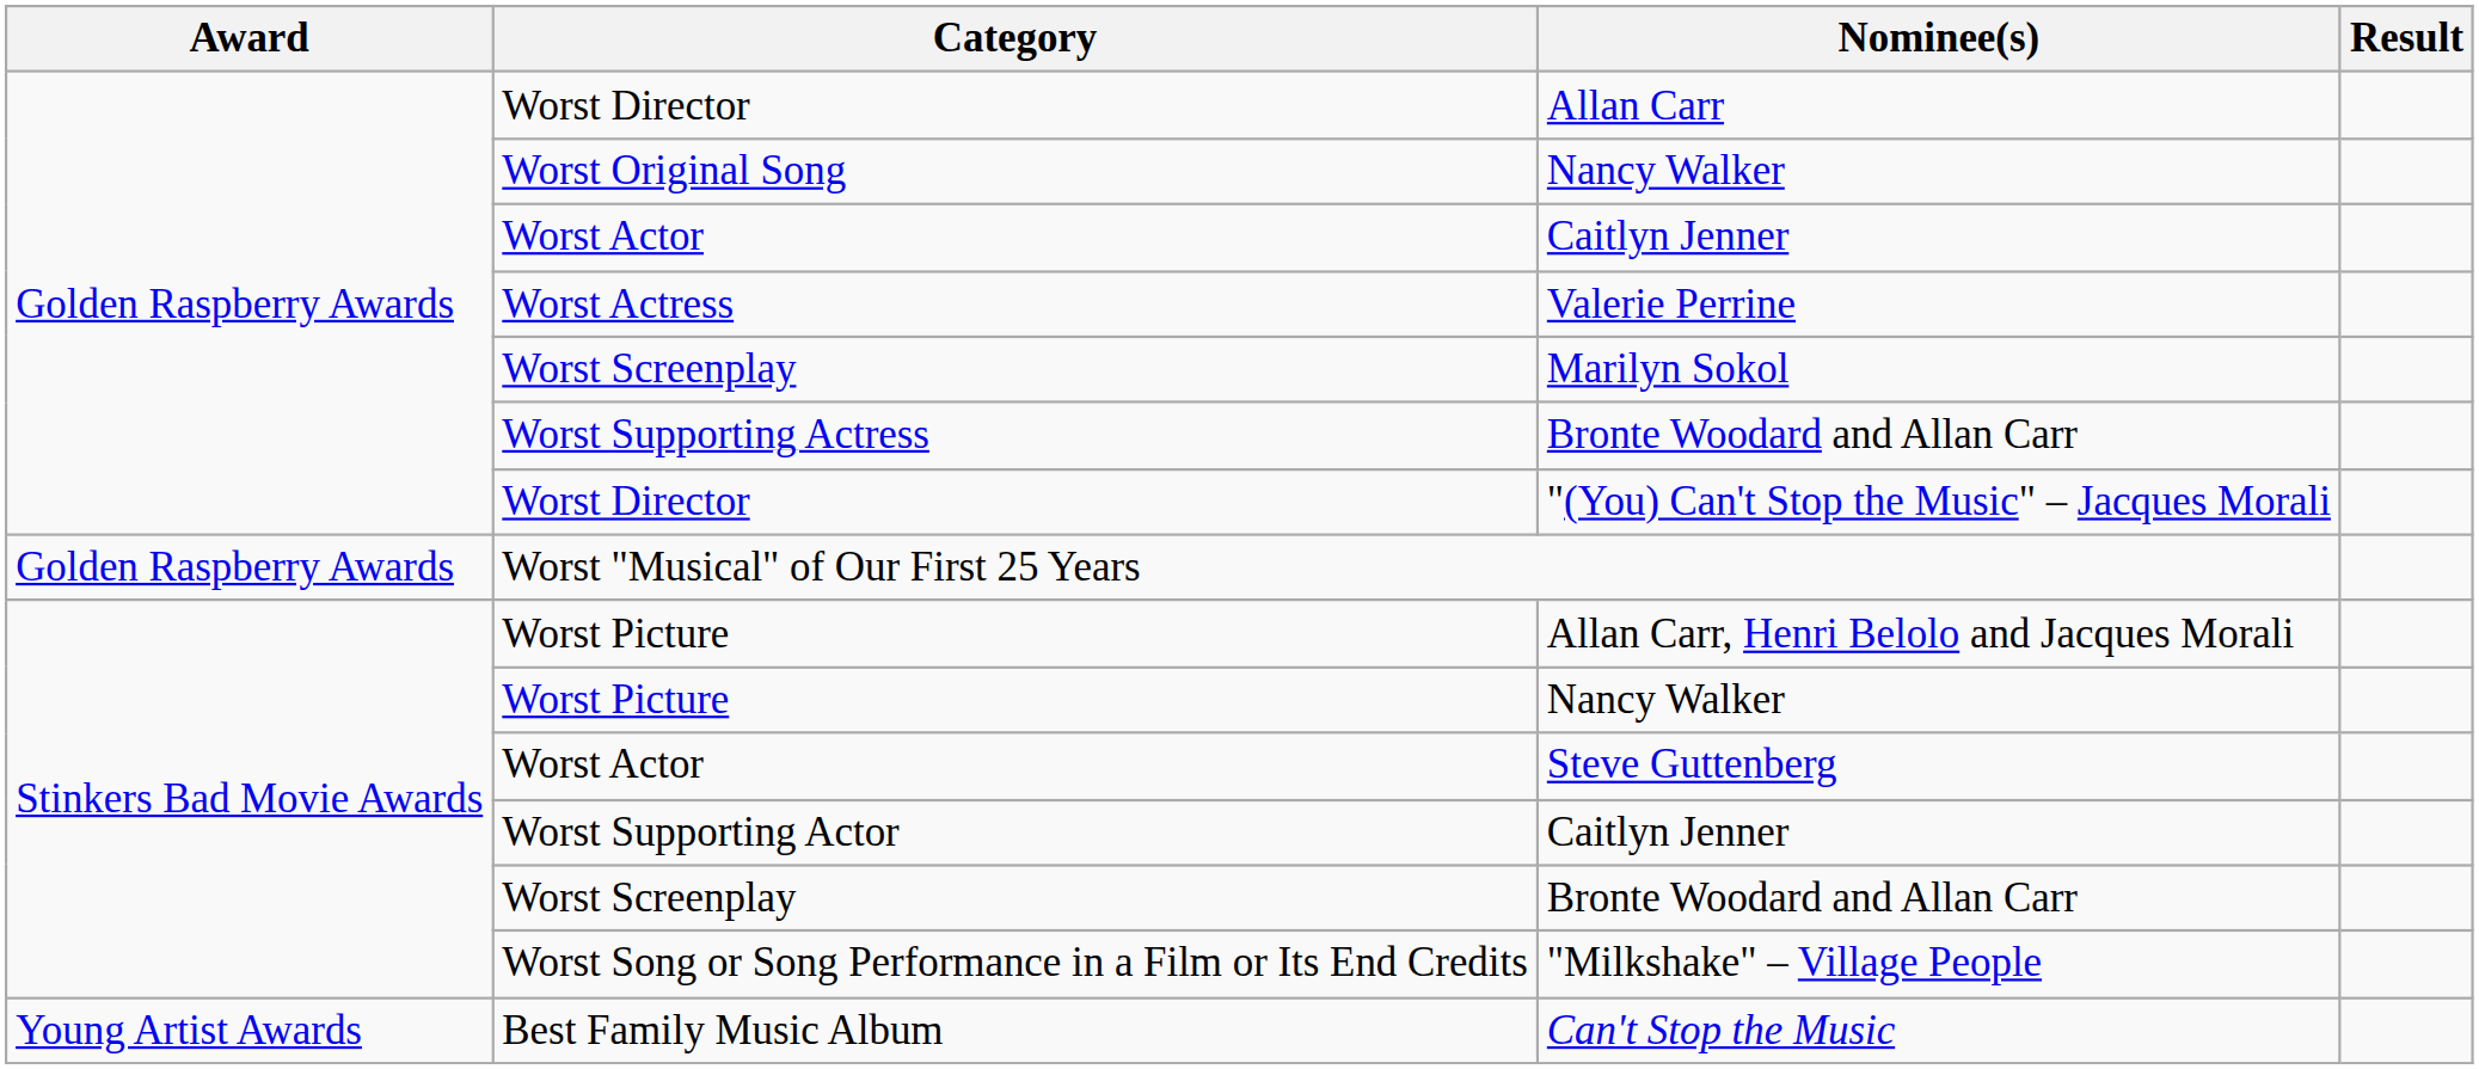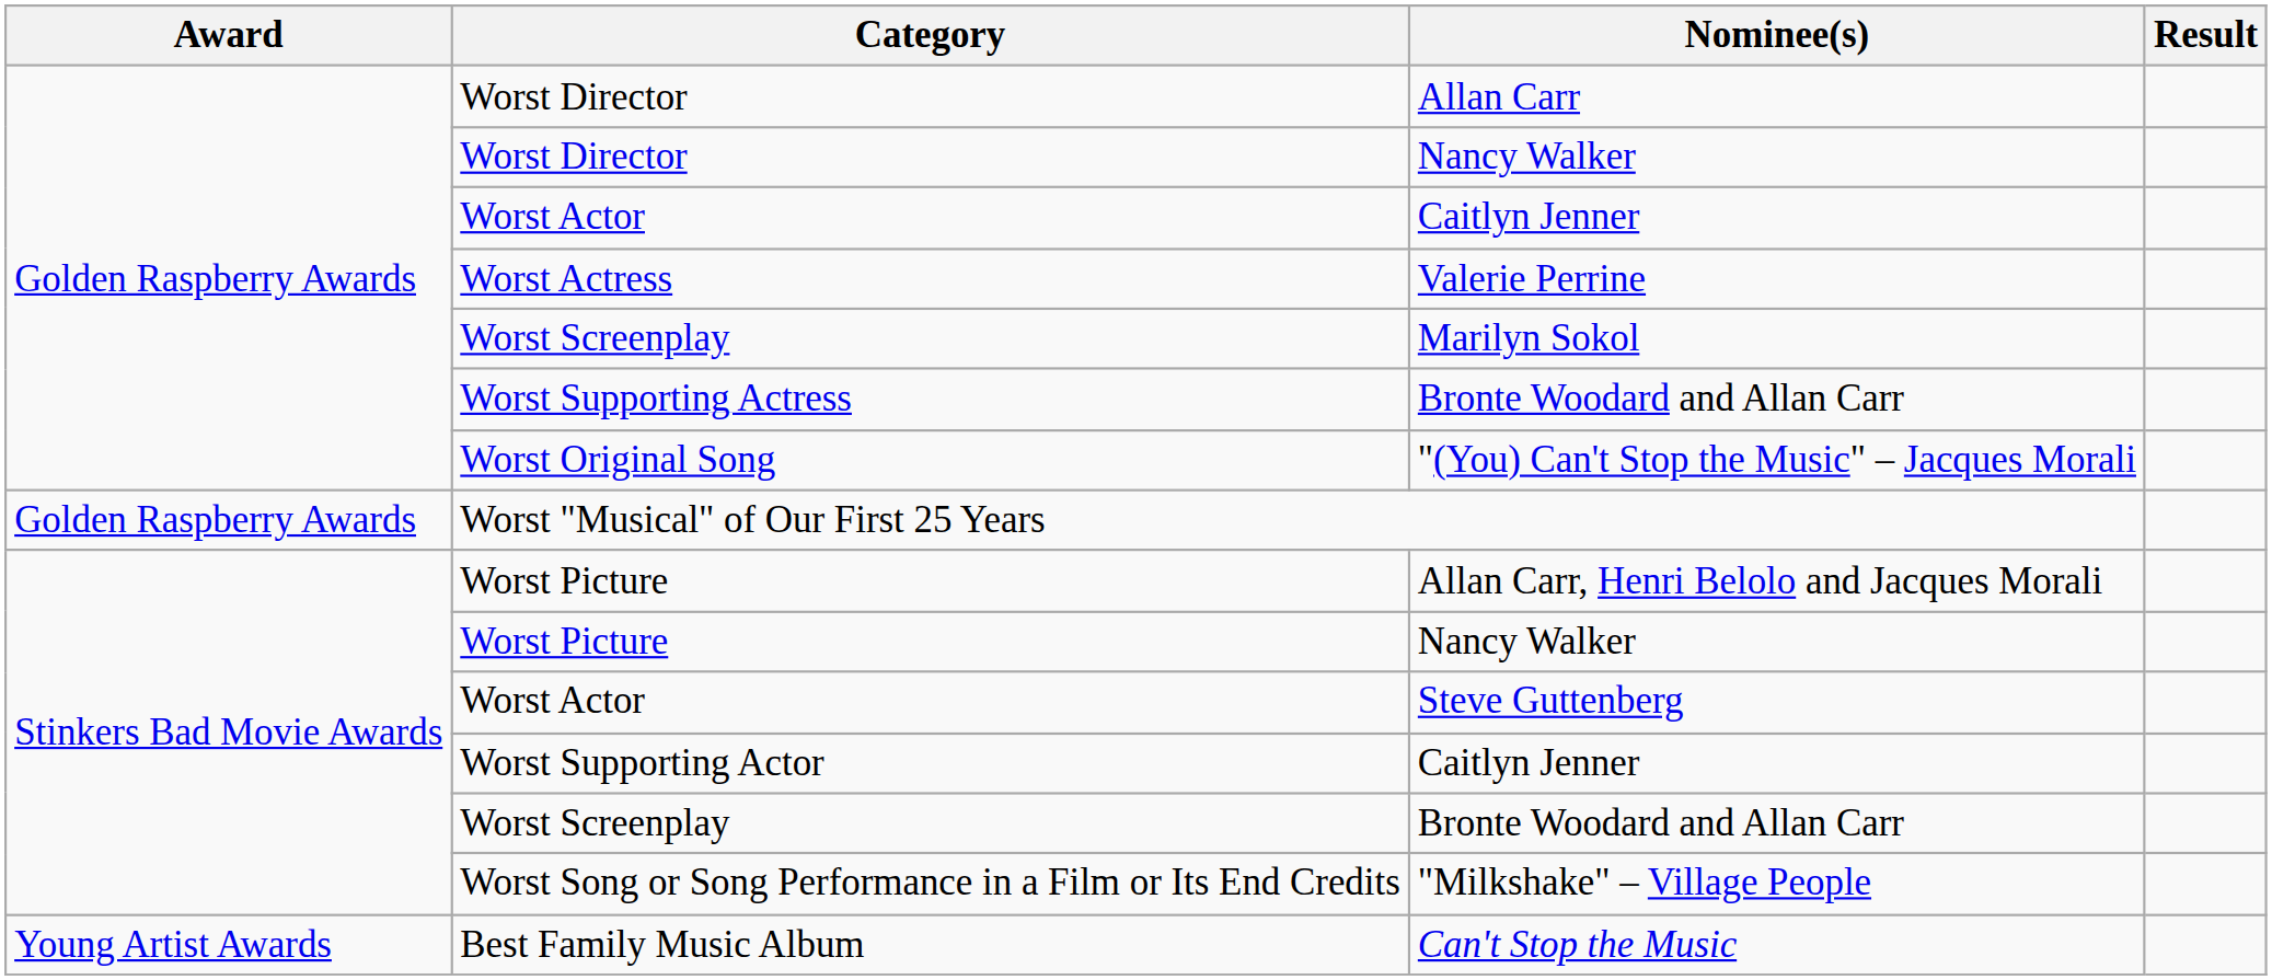 <table class="wikitable plainrowheaders">
 <tr>
 <th>Award</th>
 <th>Category</th>
 <th>Nominee(s)</th>
 <th>Result</th>
 </tr>
 <tr>
 <td rowspan="7"><a href='#'>Golden Raspberry Awards </a></td>
 <td>Worst Director</td>
 <td><a href='#'>Allan Carr</a></td>
 <td></td>
 </tr>
 <tr>
-<td><a href='#'>Worst Original Song</a></td>
+<td><a href='#'>Worst Director</a></td>
 <td><a href='#'>Nancy Walker</a></td>
 <td></td>
 </tr>
 <tr>
 <td><a href='#'>Worst Actor</a></td>
 <td><a href='#'>Caitlyn Jenner</a></td>
 <td></td>
 </tr>
 <tr>
 <td><a href='#'>Worst Actress</a></td>
 <td><a href='#'>Valerie Perrine</a></td>
 <td></td>
 </tr>
 <tr>
 <td><a href='#'>Worst Screenplay</a></td>
 <td><a href='#'>Marilyn Sokol</a></td>
 <td></td>
 </tr>
 <tr>
 <td><a href='#'>Worst Supporting Actress</a></td>
 <td><a href='#'>Bronte Woodard</a> and Allan Carr</td>
 <td></td>
 </tr>
 <tr>
-<td><a href='#'>Worst Director</a></td>
+<td><a href='#'>Worst Original Song</a></td>
 <td>"<a href='#'>(You) Can't Stop the Music</a>" – <a href='#'>Jacques Morali</a></td>
 <td></td>
 </tr>
 <tr>
 <td><a href='#'>Golden Raspberry Awards </a></td>
 <td colspan="2">Worst "Musical" of Our First 25 Years</td>
 <td></td>
 </tr>
 <tr>
 <td rowspan="6"><a href='#'>Stinkers Bad Movie Awards</a></td>
 <td>Worst Picture</td>
 <td>Allan Carr, <a href='#'>Henri Belolo</a> and Jacques Morali</td>
 <td></td>
 </tr>
 <tr>
 <td><a href='#'>Worst Picture</a></td>
 <td>Nancy Walker</td>
 <td></td>
 </tr>
 <tr>
 <td>Worst Actor</td>
 <td><a href='#'>Steve Guttenberg</a></td>
 <td></td>
 </tr>
 <tr>
 <td>Worst Supporting Actor</td>
 <td>Caitlyn Jenner</td>
 <td></td>
 </tr>
 <tr>
 <td>Worst Screenplay</td>
 <td>Bronte Woodard and Allan Carr</td>
 <td></td>
 </tr>
 <tr>
 <td>Worst Song or Song Performance in a Film or Its End Credits</td>
 <td>"Milkshake" – <a href='#'>Village People</a></td>
 <td></td>
 </tr>
 <tr>
 <td><a href='#'>Young Artist Awards</a></td>
 <td>Best Family Music Album</td>
 <td><em><a href='#'>Can't Stop the Music</a></em></td>
 <td></td>
 </tr>
 </table>
